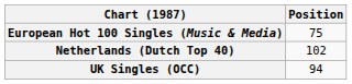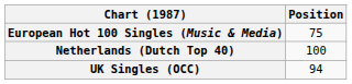 <table class="wikitable plainrowheaders sortable" style="text-align:center">
 <tr>
 <th>Chart (1987)</th>
 <th>Position</th>
 </tr>
 <tr>
 <th scope="row">European Hot 100 Singles (<em>Music & Media</em>)</th>
 <td>75</td>
 </tr>
 <tr>
 <th scope="row">Netherlands (Dutch Top 40)</th>
-<td>102</td>
+<td>100</td>
 </tr>
 <tr>
 <th scope="row">UK Singles (OCC)</th>
 <td>94</td>
 </tr>
 </table>
